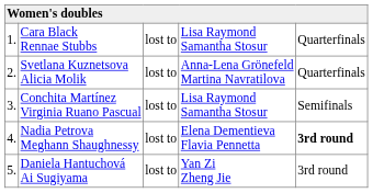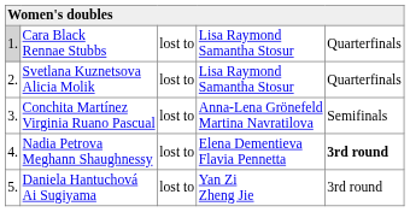 <table border=1 cellspacing=0 cellpadding=2 style="border-collapse: collapse;">
 <tr bgcolor="#efefef">
 <td colspan=5><strong>Women's doubles</strong></td>
 </tr>
 <tr>
-<td>1.</td>
+<td style="background: lightgrey;">1.</td>
 <td> <a href='#'>Cara Black</a><br>  <a href='#'>Rennae Stubbs</a></td>
 <td>lost to</td>
 <td> <a href='#'>Lisa Raymond</a><br>  <a href='#'>Samantha Stosur</a></td>
 <td>Quarterfinals</td>
 </tr>
 <tr>
 <td>2.</td>
 <td> <a href='#'>Svetlana Kuznetsova</a><br>  <a href='#'>Alicia Molik</a></td>
 <td>lost to</td>
-<td> <a href='#'>Anna-Lena Grönefeld</a><br>  <a href='#'>Martina Navratilova</a></td>
+<td> <a href='#'>Lisa Raymond</a><br>  <a href='#'>Samantha Stosur</a></td>
 <td>Quarterfinals</td>
 </tr>
 <tr>
 <td>3.</td>
 <td> <a href='#'>Conchita Martínez</a><br> <a href='#'>Virginia Ruano Pascual</a></td>
 <td>lost to</td>
-<td> <a href='#'>Lisa Raymond</a><br>  <a href='#'>Samantha Stosur</a></td>
+<td> <a href='#'>Anna-Lena Grönefeld</a><br>  <a href='#'>Martina Navratilova</a></td>
 <td>Semifinals</td>
 </tr>
 <tr>
 <td>4.</td>
 <td> <a href='#'>Nadia Petrova</a><br>  <a href='#'>Meghann Shaughnessy</a></td>
 <td>lost to</td>
 <td> <a href='#'>Elena Dementieva</a><br>  <a href='#'>Flavia Pennetta</a></td>
 <td><strong>3rd round</strong></td>
 </tr>
 <tr>
 <td>5.</td>
 <td> <a href='#'>Daniela Hantuchová</a><br>  <a href='#'>Ai Sugiyama</a></td>
 <td>lost to</td>
 <td> <a href='#'>Yan Zi</a><br>  <a href='#'>Zheng Jie</a></td>
 <td>3rd round</td>
 </tr>
 </table>
